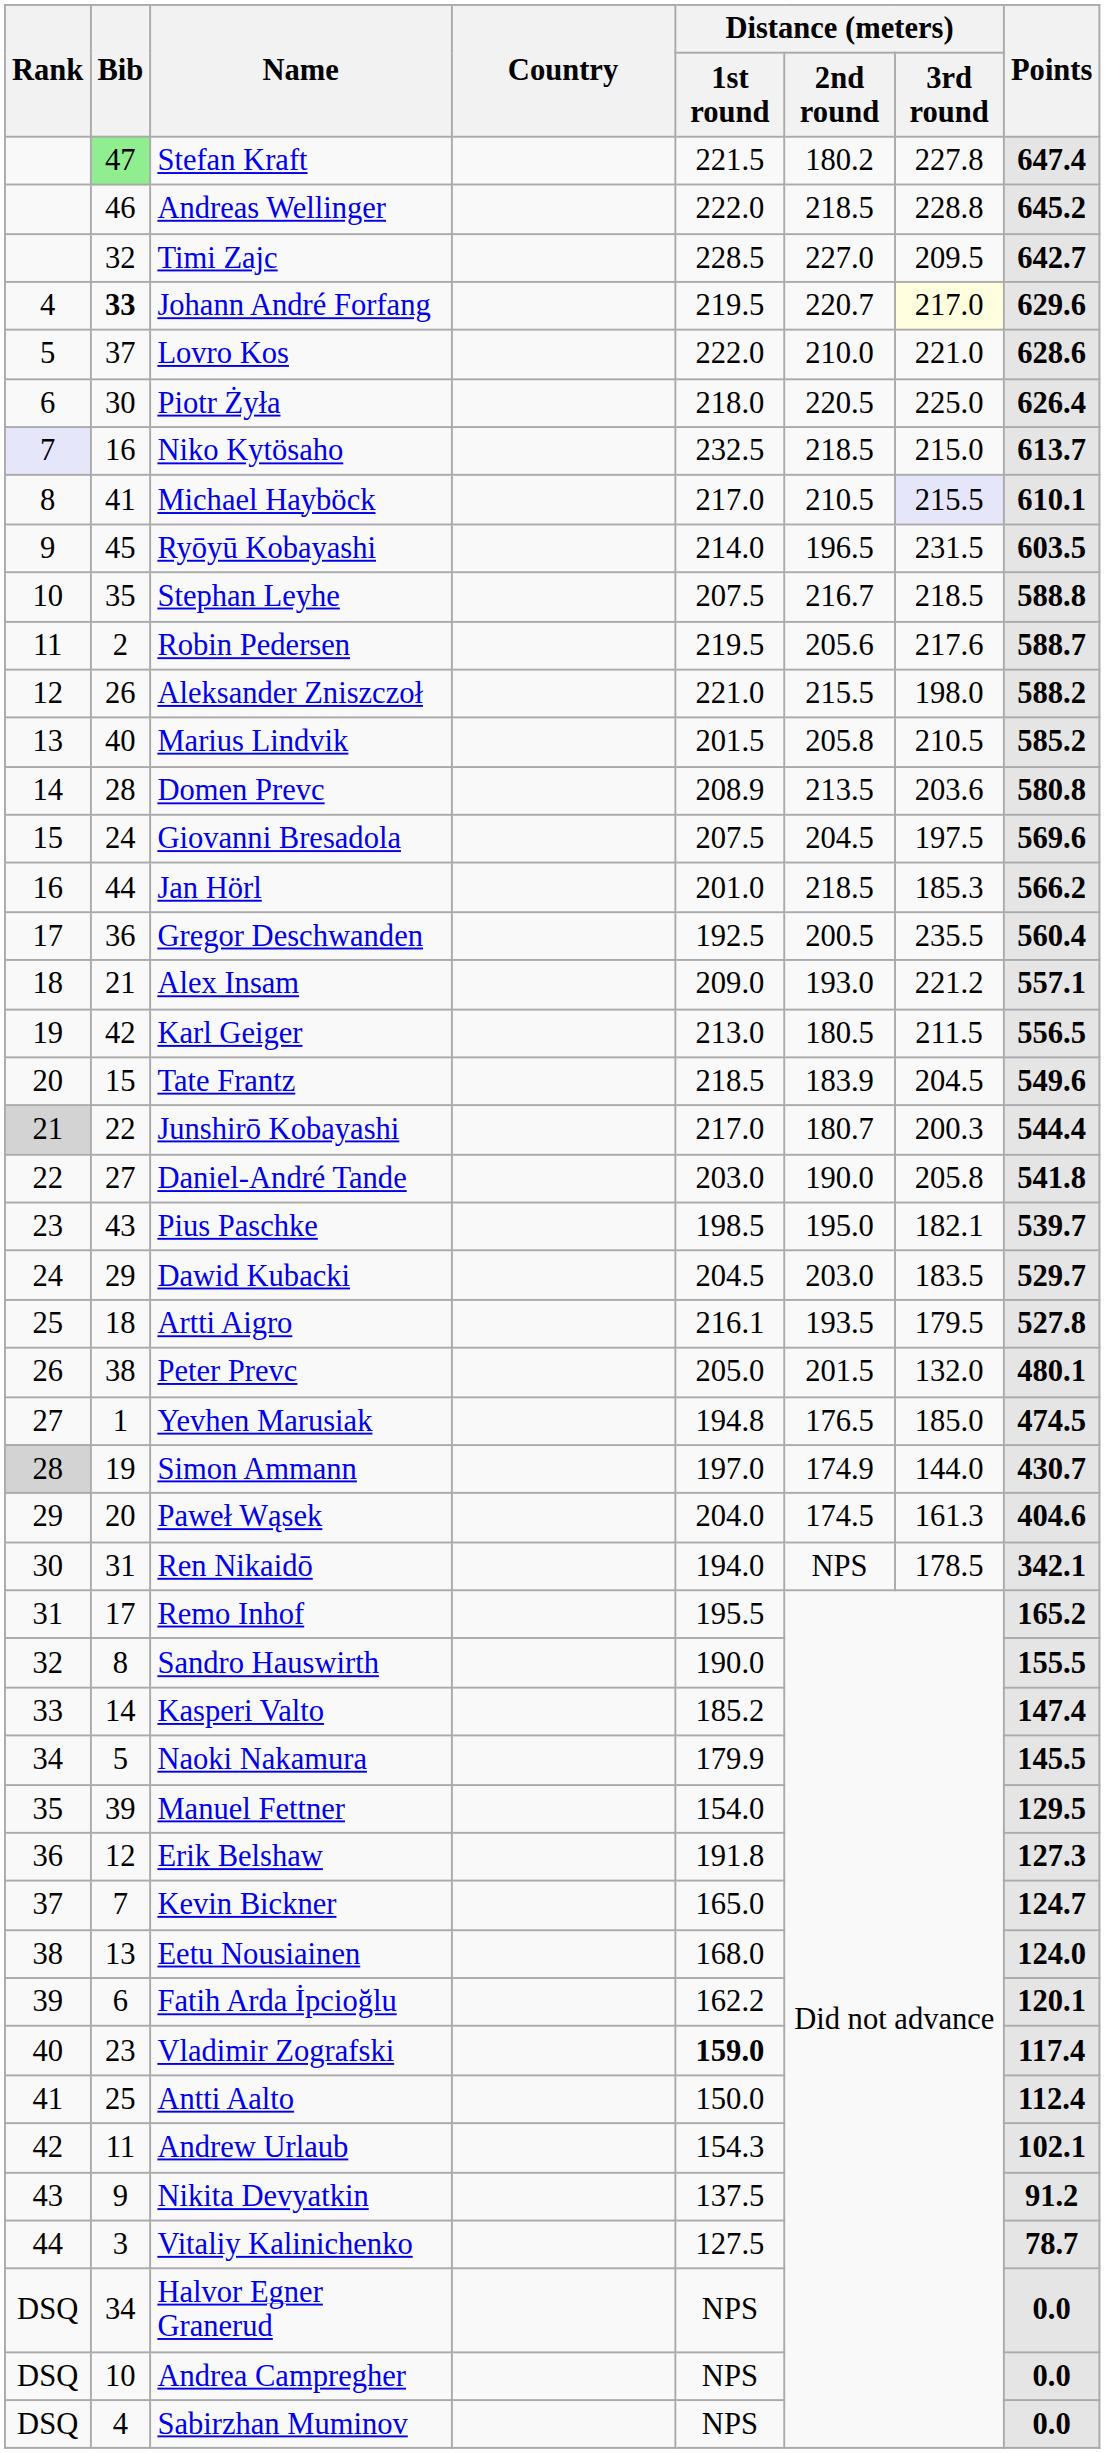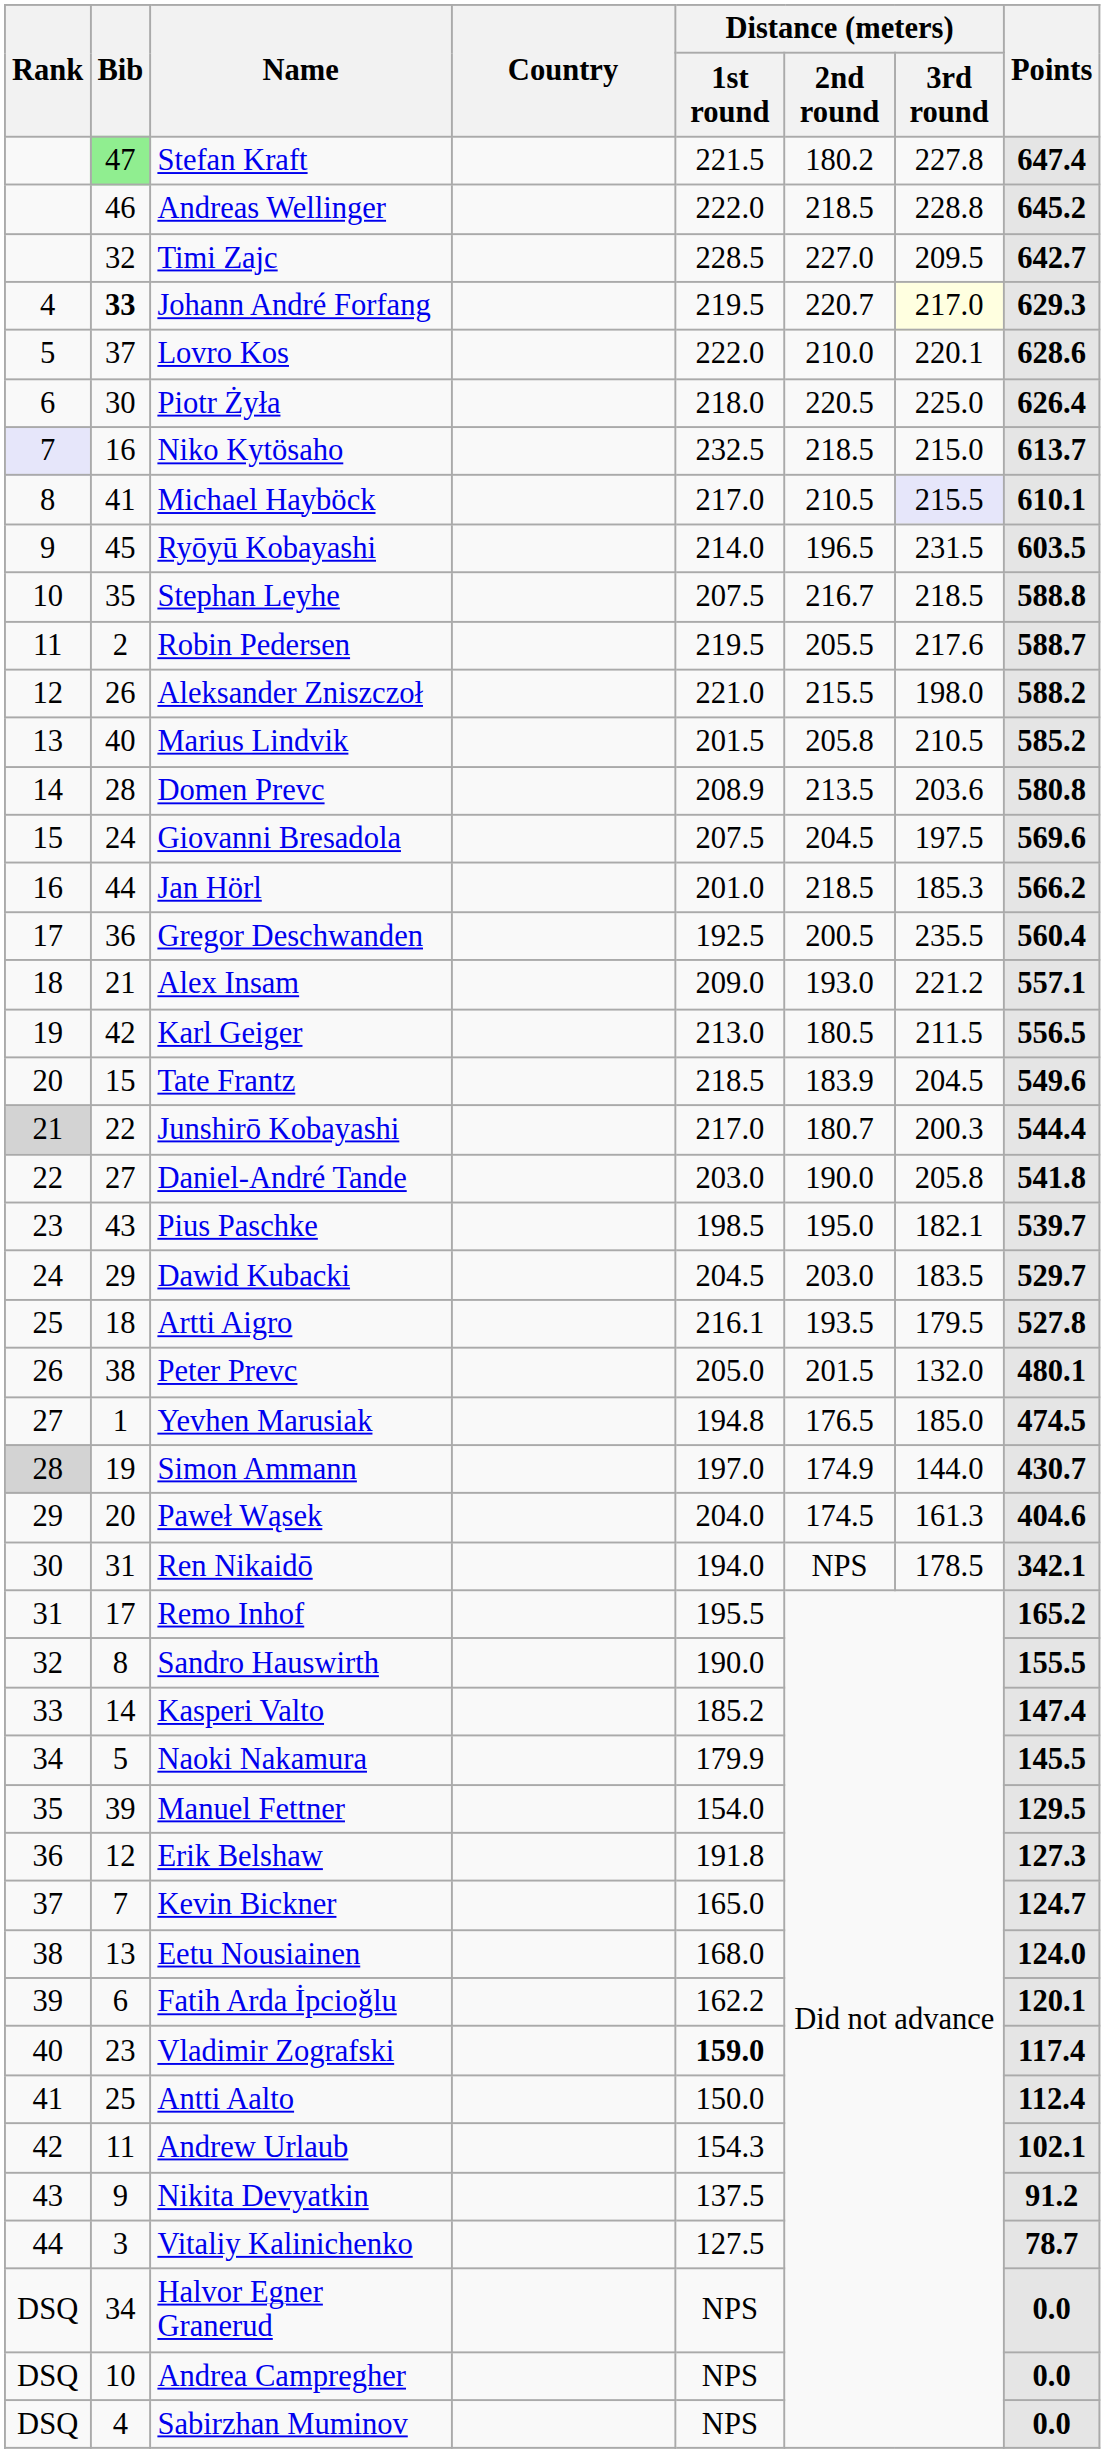 <table class="wikitable sortable" style="text-align:center">
 <tr>
 <th rowspan=2>Rank</th>
 <th rowspan=2>Bib</th>
 <th rowspan=2 width=150>Name</th>
 <th rowspan=2 width=110>Country</th>
 <th colspan=3>Distance (meters)</th>
 <th rowspan=2>Points</th>
 </tr>
 <tr>
 <th width=50>1st round</th>
 <th width=50>2nd round</th>
 <th width=50>3rd round</th>
 </tr>
 <tr>
 <td></td>
 <td style="background: lightgreen;">47</td>
 <td align=left><a href='#'>Stefan Kraft</a></td>
 <td align=left></td>
 <td align=center>221.5</td>
 <td align=center>180.2</td>
 <td align=center>227.8</td>
 <td align=center bgcolor=#E5E5E5><strong>647.4</strong></td>
 </tr>
 <tr>
 <td></td>
 <td>46</td>
 <td align=left><a href='#'>Andreas Wellinger</a></td>
 <td align=left></td>
 <td align=center>222.0</td>
 <td align=center>218.5</td>
 <td align=center>228.8</td>
 <td align=center bgcolor=#E5E5E5><strong>645.2</strong></td>
 </tr>
 <tr>
 <td></td>
 <td>32</td>
 <td align=left><a href='#'>Timi Zajc</a></td>
 <td align=left></td>
 <td align=center>228.5</td>
 <td align=center>227.0</td>
 <td align=center>209.5</td>
 <td align=center bgcolor=#E5E5E5><strong>642.7</strong></td>
 </tr>
 <tr>
 <td>4</td>
 <td><strong>33</strong></td>
 <td align=left><a href='#'>Johann André Forfang</a></td>
 <td align=left></td>
 <td align=center>219.5</td>
 <td align=center>220.7</td>
 <td align=center style="background: lightyellow;">217.0</td>
-<td align=center bgcolor=#E5E5E5><strong>629.6</strong></td>
+<td align=center bgcolor=#E5E5E5><strong>629.3</strong></td>
 </tr>
 <tr>
 <td>5</td>
 <td>37</td>
 <td align=left><a href='#'>Lovro Kos</a></td>
 <td align=left></td>
 <td align=center>222.0</td>
 <td align=center>210.0</td>
-<td align=center>221.0</td>
+<td align=center>220.1</td>
 <td align=center bgcolor=#E5E5E5><strong>628.6</strong></td>
 </tr>
 <tr>
 <td>6</td>
 <td>30</td>
 <td align=left><a href='#'>Piotr Żyła</a></td>
 <td align=left></td>
 <td align=center>218.0</td>
 <td align=center>220.5</td>
 <td align=center>225.0</td>
 <td align=center bgcolor=#E5E5E5><strong>626.4</strong></td>
 </tr>
 <tr>
 <td style="background: lavender;">7</td>
 <td>16</td>
 <td align=left><a href='#'>Niko Kytösaho</a></td>
 <td align=left></td>
 <td align=center>232.5</td>
 <td align=center>218.5</td>
 <td align=center>215.0</td>
 <td align=center bgcolor=#E5E5E5><strong>613.7</strong></td>
 </tr>
 <tr>
 <td>8</td>
 <td>41</td>
 <td align=left><a href='#'>Michael Hayböck</a></td>
 <td align=left></td>
 <td align=center>217.0</td>
 <td align=center>210.5</td>
 <td align=center style="background: lavender;">215.5</td>
 <td align=center bgcolor=#E5E5E5><strong>610.1</strong></td>
 </tr>
 <tr>
 <td>9</td>
 <td>45</td>
 <td align=left><a href='#'>Ryōyū Kobayashi</a></td>
 <td align=left></td>
 <td align=center>214.0</td>
 <td align=center>196.5</td>
 <td align=center>231.5</td>
 <td align=center bgcolor=#E5E5E5><strong>603.5</strong></td>
 </tr>
 <tr>
 <td>10</td>
 <td>35</td>
 <td align=left><a href='#'>Stephan Leyhe</a></td>
 <td align=left></td>
 <td align=center>207.5</td>
 <td align=center>216.7</td>
 <td align=center>218.5</td>
 <td align=center bgcolor=#E5E5E5><strong>588.8</strong></td>
 </tr>
 <tr>
 <td>11</td>
 <td>2</td>
 <td align=left><a href='#'>Robin Pedersen</a></td>
 <td align=left></td>
 <td align=center>219.5</td>
-<td align=center>205.6</td>
+<td align=center>205.5</td>
 <td align=center>217.6</td>
 <td align=center bgcolor=#E5E5E5><strong>588.7</strong></td>
 </tr>
 <tr>
 <td>12</td>
 <td>26</td>
 <td align=left><a href='#'>Aleksander Zniszczoł</a></td>
 <td align=left></td>
 <td align=center>221.0</td>
 <td align=center>215.5</td>
 <td align=center>198.0</td>
 <td align=center bgcolor=#E5E5E5><strong>588.2</strong></td>
 </tr>
 <tr>
 <td>13</td>
 <td>40</td>
 <td align=left><a href='#'>Marius Lindvik</a></td>
 <td align=left></td>
 <td align=center>201.5</td>
 <td align=center>205.8</td>
 <td align=center>210.5</td>
 <td align=center bgcolor=#E5E5E5><strong>585.2</strong></td>
 </tr>
 <tr>
 <td>14</td>
 <td>28</td>
 <td align=left><a href='#'>Domen Prevc</a></td>
 <td align=left></td>
 <td align=center>208.9</td>
 <td align=center>213.5</td>
 <td align=center>203.6</td>
 <td align=center bgcolor=#E5E5E5><strong>580.8</strong></td>
 </tr>
 <tr>
 <td>15</td>
 <td>24</td>
 <td align=left><a href='#'>Giovanni Bresadola</a></td>
 <td align=left></td>
 <td align=center>207.5</td>
 <td align=center>204.5</td>
 <td align=center>197.5</td>
 <td align=center bgcolor=#E5E5E5><strong>569.6</strong></td>
 </tr>
 <tr>
 <td>16</td>
 <td>44</td>
 <td align=left><a href='#'>Jan Hörl</a></td>
 <td align=left></td>
 <td align=center>201.0</td>
 <td align=center>218.5</td>
 <td align=center>185.3</td>
 <td align=center bgcolor=#E5E5E5><strong>566.2</strong></td>
 </tr>
 <tr>
 <td>17</td>
 <td>36</td>
 <td align=left><a href='#'>Gregor Deschwanden</a></td>
 <td align=left></td>
 <td align=center>192.5</td>
 <td align=center>200.5</td>
 <td align=center>235.5 <small></small></td>
 <td align=center bgcolor=#E5E5E5><strong>560.4</strong></td>
 </tr>
 <tr>
 <td>18</td>
 <td>21</td>
 <td align=left><a href='#'>Alex Insam</a></td>
 <td align=left></td>
 <td align=center>209.0</td>
 <td align=center>193.0</td>
 <td align=center>221.2</td>
 <td align=center bgcolor=#E5E5E5><strong>557.1</strong></td>
 </tr>
 <tr>
 <td>19</td>
 <td>42</td>
 <td align=left><a href='#'>Karl Geiger</a></td>
 <td align=left></td>
 <td align=center>213.0</td>
 <td align=center>180.5</td>
 <td align=center>211.5</td>
 <td align=center bgcolor=#E5E5E5><strong>556.5</strong></td>
 </tr>
 <tr>
 <td>20</td>
 <td>15</td>
 <td align=left><a href='#'>Tate Frantz</a></td>
 <td align=left></td>
 <td align=center>218.5 <small></small></td>
 <td align=center>183.9</td>
 <td align=center>204.5</td>
 <td align=center bgcolor=#E5E5E5><strong>549.6</strong></td>
 </tr>
 <tr>
 <td style="background: lightgrey;">21</td>
 <td>22</td>
 <td align=left><a href='#'>Junshirō Kobayashi</a></td>
 <td align=left></td>
 <td align=center>217.0</td>
 <td align=center>180.7</td>
 <td align=center>200.3</td>
 <td align=center bgcolor=#E5E5E5><strong>544.4</strong></td>
 </tr>
 <tr>
 <td>22</td>
 <td>27</td>
 <td align=left><a href='#'>Daniel-André Tande</a></td>
 <td align=left></td>
 <td align=center>203.0</td>
 <td align=center>190.0</td>
 <td align=center>205.8</td>
 <td align=center bgcolor=#E5E5E5><strong>541.8</strong></td>
 </tr>
 <tr>
 <td>23</td>
 <td>43</td>
 <td align=left><a href='#'>Pius Paschke</a></td>
 <td align=left></td>
 <td align=center>198.5</td>
 <td align=center>195.0</td>
 <td align=center>182.1</td>
 <td align=center bgcolor=#E5E5E5><strong>539.7</strong></td>
 </tr>
 <tr>
 <td>24</td>
 <td>29</td>
 <td align=left><a href='#'>Dawid Kubacki</a></td>
 <td align=left></td>
 <td align=center>204.5</td>
 <td align=center>203.0</td>
 <td align=center>183.5</td>
 <td align=center bgcolor=#E5E5E5><strong>529.7</strong></td>
 </tr>
 <tr>
 <td>25</td>
 <td>18</td>
 <td align=left><a href='#'>Artti Aigro</a></td>
 <td align=left></td>
 <td align=center>216.1</td>
 <td align=center>193.5</td>
 <td align=center>179.5</td>
 <td align=center bgcolor=#E5E5E5><strong>527.8</strong></td>
 </tr>
 <tr>
 <td>26</td>
 <td>38</td>
 <td align=left><a href='#'>Peter Prevc</a></td>
 <td align=left></td>
 <td align=center>205.0</td>
 <td align=center>201.5</td>
 <td align=center>132.0</td>
 <td align=center bgcolor=#E5E5E5><strong>480.1</strong></td>
 </tr>
 <tr>
 <td>27</td>
 <td>1</td>
 <td align=left><a href='#'>Yevhen Marusiak</a></td>
 <td align=left></td>
 <td align=center>194.8</td>
 <td align=center>176.5</td>
 <td align=center>185.0</td>
 <td align=center bgcolor=#E5E5E5><strong>474.5</strong></td>
 </tr>
 <tr>
 <td style="background: lightgrey;">28</td>
 <td>19</td>
 <td align=left><a href='#'>Simon Ammann</a></td>
 <td align=left></td>
 <td align=center>197.0</td>
 <td align=center>174.9</td>
 <td align=center>144.0</td>
 <td align=center bgcolor=#E5E5E5><strong>430.7</strong></td>
 </tr>
 <tr>
 <td>29</td>
 <td>20</td>
 <td align=left><a href='#'>Paweł Wąsek</a></td>
 <td align=left></td>
 <td align=center>204.0</td>
 <td align=center>174.5</td>
 <td align=center>161.3</td>
 <td align=center bgcolor=#E5E5E5><strong>404.6</strong></td>
 </tr>
 <tr>
 <td>30</td>
 <td>31</td>
 <td align=left><a href='#'>Ren Nikaidō</a></td>
 <td align=left></td>
 <td align=center>194.0</td>
 <td align=center>NPS</td>
 <td align=center>178.5</td>
 <td align=center bgcolor=#E5E5E5><strong>342.1</strong></td>
 </tr>
 <tr>
 <td>31</td>
 <td>17</td>
 <td align=left><a href='#'>Remo Inhof</a></td>
 <td align=left></td>
 <td align=center>195.5</td>
 <td colspan=2 rowspan=17>Did not advance</td>
 <td align=center bgcolor=#E5E5E5><strong>165.2</strong></td>
 </tr>
 <tr>
 <td>32</td>
 <td>8</td>
 <td align=left><a href='#'>Sandro Hauswirth</a></td>
 <td align=left></td>
 <td align=center>190.0</td>
 <td align=center bgcolor=#E5E5E5><strong>155.5</strong></td>
 </tr>
 <tr>
 <td>33</td>
 <td>14</td>
 <td align=left><a href='#'>Kasperi Valto</a></td>
 <td align=left></td>
 <td align=center>185.2</td>
 <td align=center bgcolor=#E5E5E5><strong>147.4</strong></td>
 </tr>
 <tr>
 <td>34</td>
 <td>5</td>
 <td align=left><a href='#'>Naoki Nakamura</a></td>
 <td align=left></td>
 <td align=center>179.9</td>
 <td align=center bgcolor=#E5E5E5><strong>145.5</strong></td>
 </tr>
 <tr>
 <td>35</td>
 <td>39</td>
 <td align=left><a href='#'>Manuel Fettner</a></td>
 <td align=left></td>
 <td align=center>154.0</td>
 <td align=center bgcolor=#E5E5E5><strong>129.5</strong></td>
 </tr>
 <tr>
 <td>36</td>
 <td>12</td>
 <td align=left><a href='#'>Erik Belshaw</a></td>
 <td align=left></td>
 <td align=center>191.8</td>
 <td align=center bgcolor=#E5E5E5><strong>127.3</strong></td>
 </tr>
 <tr>
 <td>37</td>
 <td>7</td>
 <td align=left><a href='#'>Kevin Bickner</a></td>
 <td align=left></td>
 <td align=center>165.0</td>
 <td align=center bgcolor=#E5E5E5><strong>124.7</strong></td>
 </tr>
 <tr>
 <td>38</td>
 <td>13</td>
 <td align=left><a href='#'>Eetu Nousiainen</a></td>
 <td align=left></td>
 <td align=center>168.0</td>
 <td align=center bgcolor=#E5E5E5><strong>124.0</strong></td>
 </tr>
 <tr>
 <td>39</td>
 <td>6</td>
 <td align=left><a href='#'>Fatih Arda İpcioğlu</a></td>
 <td align=left></td>
 <td align=center>162.2</td>
 <td align=center bgcolor=#E5E5E5><strong>120.1</strong></td>
 </tr>
 <tr>
 <td>40</td>
 <td>23</td>
 <td align=left><a href='#'>Vladimir Zografski</a></td>
 <td align=left></td>
 <td align=center><strong>159.0</strong></td>
 <td align=center bgcolor=#E5E5E5><strong>117.4</strong></td>
 </tr>
 <tr>
 <td>41</td>
 <td>25</td>
 <td align=left><a href='#'>Antti Aalto</a></td>
 <td align=left></td>
 <td align=center>150.0</td>
 <td align=center bgcolor=#E5E5E5><strong>112.4</strong></td>
 </tr>
 <tr>
 <td>42</td>
 <td>11</td>
 <td align=left><a href='#'>Andrew Urlaub</a></td>
 <td align=left></td>
 <td align=center>154.3</td>
 <td align=center bgcolor=#E5E5E5><strong>102.1</strong></td>
 </tr>
 <tr>
 <td>43</td>
 <td>9</td>
 <td align=left><a href='#'>Nikita Devyatkin</a></td>
 <td align=left></td>
 <td align=center>137.5 <small></small></td>
 <td align=center bgcolor=#E5E5E5><strong>91.2</strong></td>
 </tr>
 <tr>
 <td>44</td>
 <td>3</td>
 <td align=left><a href='#'>Vitaliy Kalinichenko</a></td>
 <td align=left></td>
 <td align=center>127.5</td>
 <td align=center bgcolor=#E5E5E5><strong>78.7</strong></td>
 </tr>
 <tr>
 <td>DSQ</td>
 <td>34</td>
 <td align=left><a href='#'>Halvor Egner Granerud</a></td>
 <td align=left></td>
 <td align=center>NPS</td>
 <td align=center bgcolor=#E5E5E5><strong>0.0</strong></td>
 </tr>
 <tr>
 <td>DSQ</td>
 <td>10</td>
 <td align=left><a href='#'>Andrea Campregher</a></td>
 <td align=left></td>
 <td align=center>NPS</td>
 <td align=center bgcolor=#E5E5E5><strong>0.0</strong></td>
 </tr>
 <tr>
 <td>DSQ</td>
 <td>4</td>
 <td align=left><a href='#'>Sabirzhan Muminov</a></td>
 <td align=left></td>
 <td align=center>NPS</td>
 <td align=center bgcolor=#E5E5E5><strong>0.0</strong></td>
 </tr>
 </table>
